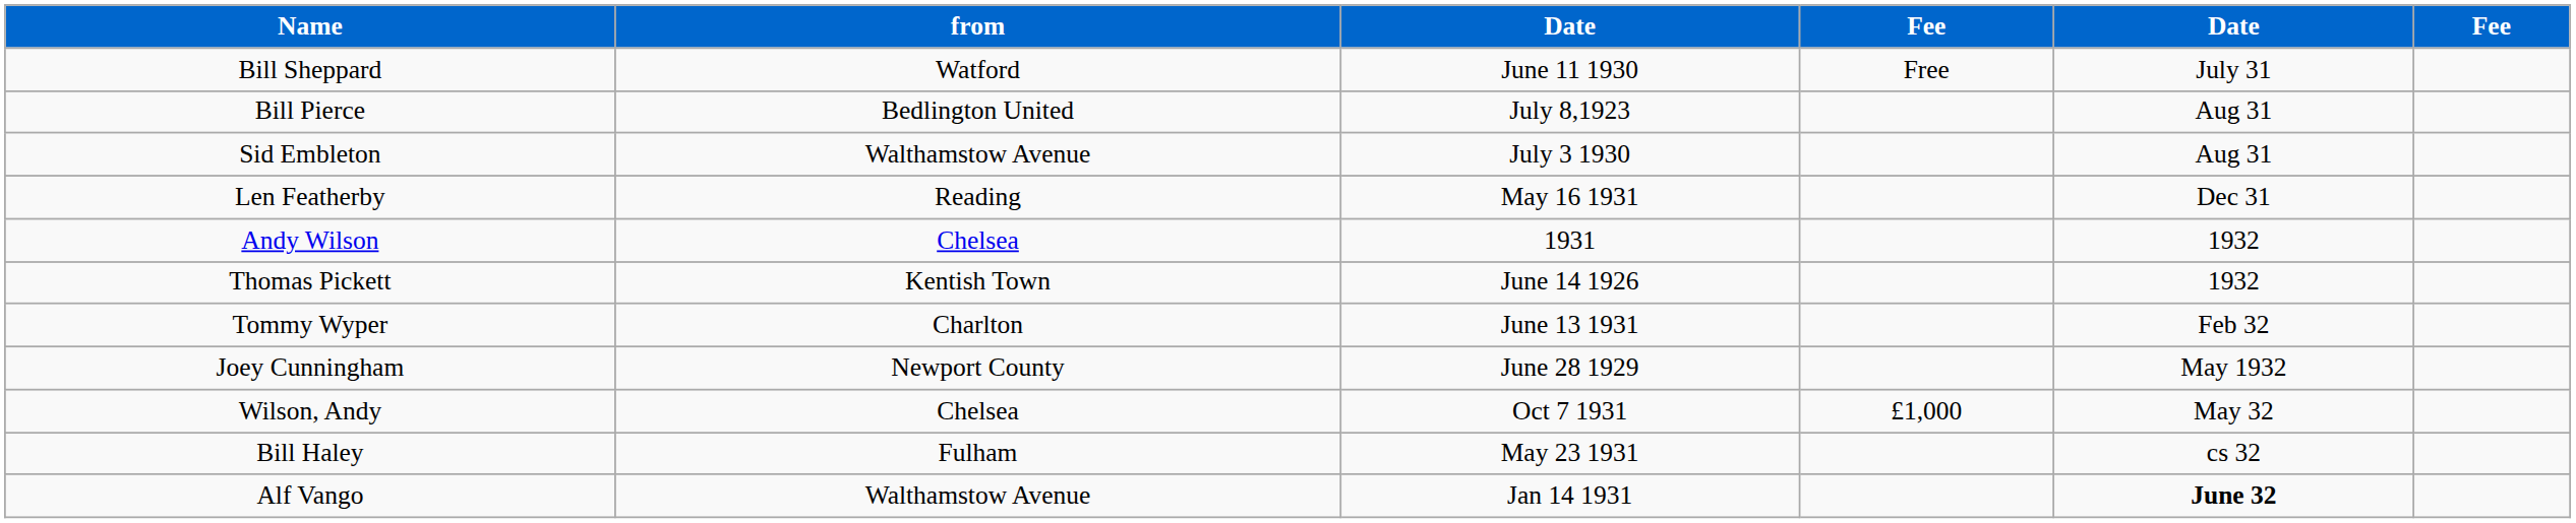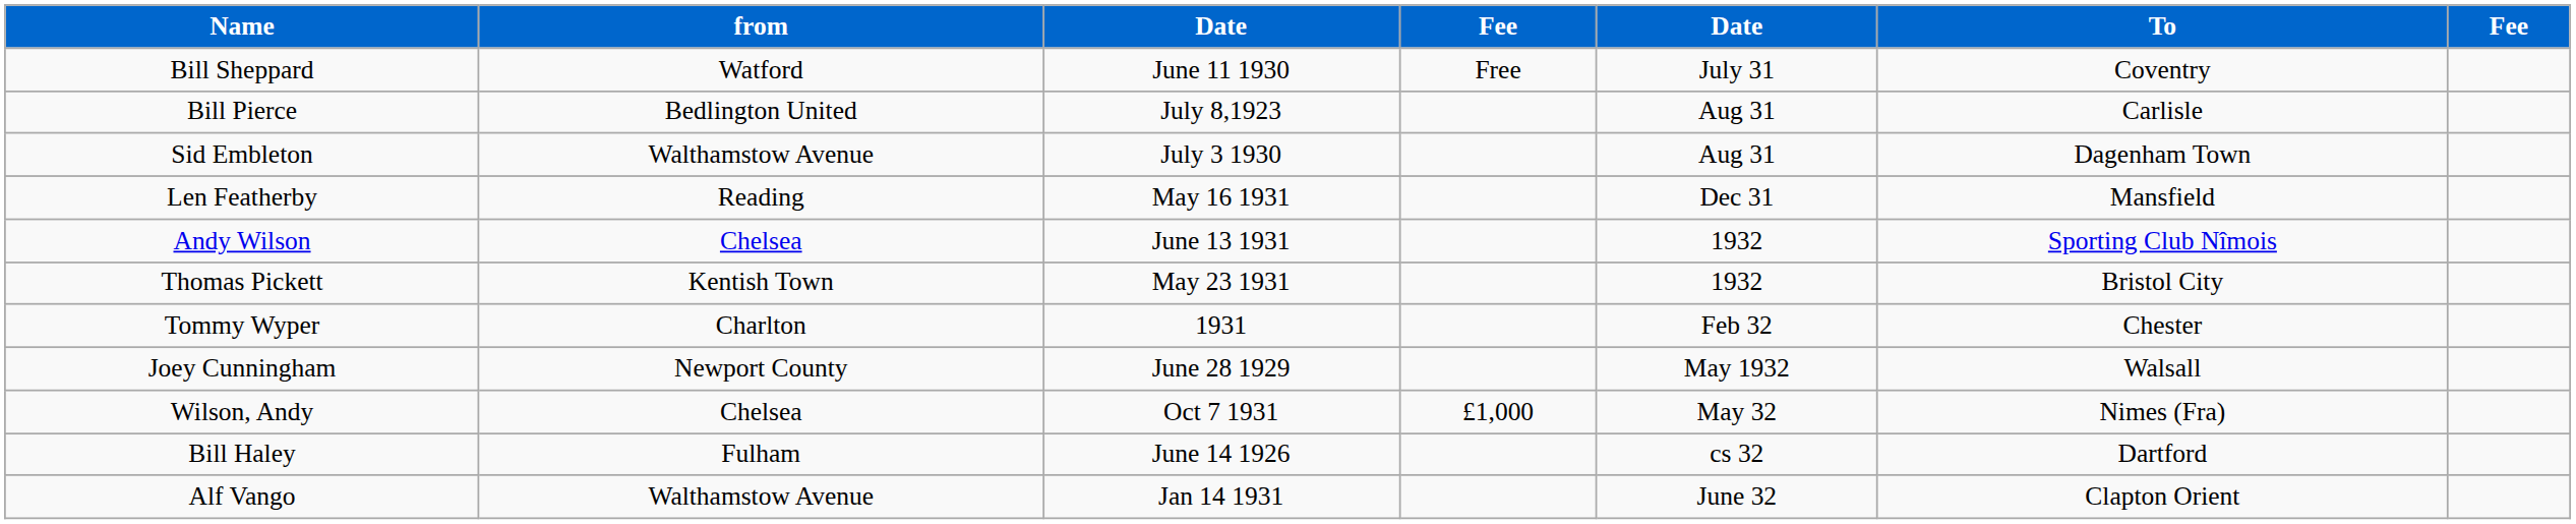 <table class="wikitable" style="text-align:center; font-size:90%; width:90%;">
 <tr>
 <th style="background:#0066CC; color:#FFFFFF; text-align:center;"><strong>Name</strong></th>
 <th style="background:#0066CC; color:#FFFFFF; text-align:center;">from</th>
 <th style="background:#0066CC; color:#FFFFFF; text-align:center;"><strong>Date</strong></th>
 <th style="background:#0066CC; color:#FFFFFF; text-align:center;"><strong>Fee</strong></th>
 <th style="background:#0066CC; color:#FFFFFF; text-align:center;"><strong>Date</strong></th>
+<th style="background:#0066CC; color:#FFFFFF; text-align:center;"><strong>To</strong></th>
 <th style="background:#0066CC; color:#FFFFFF; text-align:center;"><strong>Fee</strong></th>
 </tr>
 <tr>
 <td>Bill Sheppard</td>
 <td>Watford</td>
 <td>June 11 1930</td>
 <td>Free</td>
 <td>July 31</td>
+<td>Coventry</td>
 <td></td>
 </tr>
 <tr>
 <td>Bill Pierce</td>
 <td>Bedlington United</td>
 <td>July 8,1923</td>
 <td></td>
 <td>Aug 31</td>
+<td>Carlisle</td>
 <td></td>
 </tr>
 <tr>
 <td>Sid Embleton</td>
 <td>Walthamstow Avenue</td>
 <td>July 3 1930</td>
 <td></td>
 <td>Aug 31</td>
+<td>Dagenham Town</td>
 <td></td>
 </tr>
 <tr>
 <td>Len Featherby</td>
 <td>Reading</td>
 <td>May 16 1931</td>
 <td></td>
 <td>Dec 31</td>
+<td>Mansfield</td>
 <td></td>
 </tr>
 <tr>
 <td><a href='#'>Andy Wilson</a></td>
 <td><a href='#'>Chelsea</a></td>
-<td>1931</td>
+<td>June 13 1931</td>
 <td></td>
 <td>1932</td>
+<td><a href='#'>Sporting Club Nîmois</a></td>
 <td></td>
 </tr>
 <tr>
 <td>Thomas Pickett</td>
 <td>Kentish Town</td>
-<td>June 14 1926</td>
+<td>May 23 1931</td>
 <td></td>
 <td>1932</td>
+<td>Bristol City</td>
 <td></td>
 </tr>
 <tr>
 <td>Tommy Wyper</td>
 <td>Charlton</td>
-<td>June 13 1931</td>
+<td>1931</td>
 <td></td>
 <td>Feb 32</td>
+<td>Chester</td>
 <td></td>
 </tr>
 <tr>
 <td>Joey Cunningham</td>
 <td>Newport County</td>
 <td>June 28 1929</td>
 <td></td>
 <td>May 1932</td>
+<td>Walsall</td>
 <td></td>
 </tr>
 <tr>
 <td>Wilson, Andy</td>
 <td>Chelsea</td>
 <td>Oct 7 1931</td>
 <td>£1,000</td>
 <td>May 32</td>
+<td>Nimes (Fra)</td>
 <td></td>
 </tr>
 <tr>
 <td>Bill Haley</td>
 <td>Fulham</td>
-<td>May 23 1931</td>
+<td>June 14 1926</td>
 <td></td>
 <td>cs 32</td>
+<td>Dartford</td>
 <td></td>
 </tr>
 <tr>
 <td>Alf Vango</td>
 <td>Walthamstow Avenue</td>
 <td>Jan 14 1931</td>
 <td></td>
-<td><strong>June 32</strong></td>
+<td>June 32</td>
+<td>Clapton Orient</td>
 <td></td>
 </tr>
 </table>
